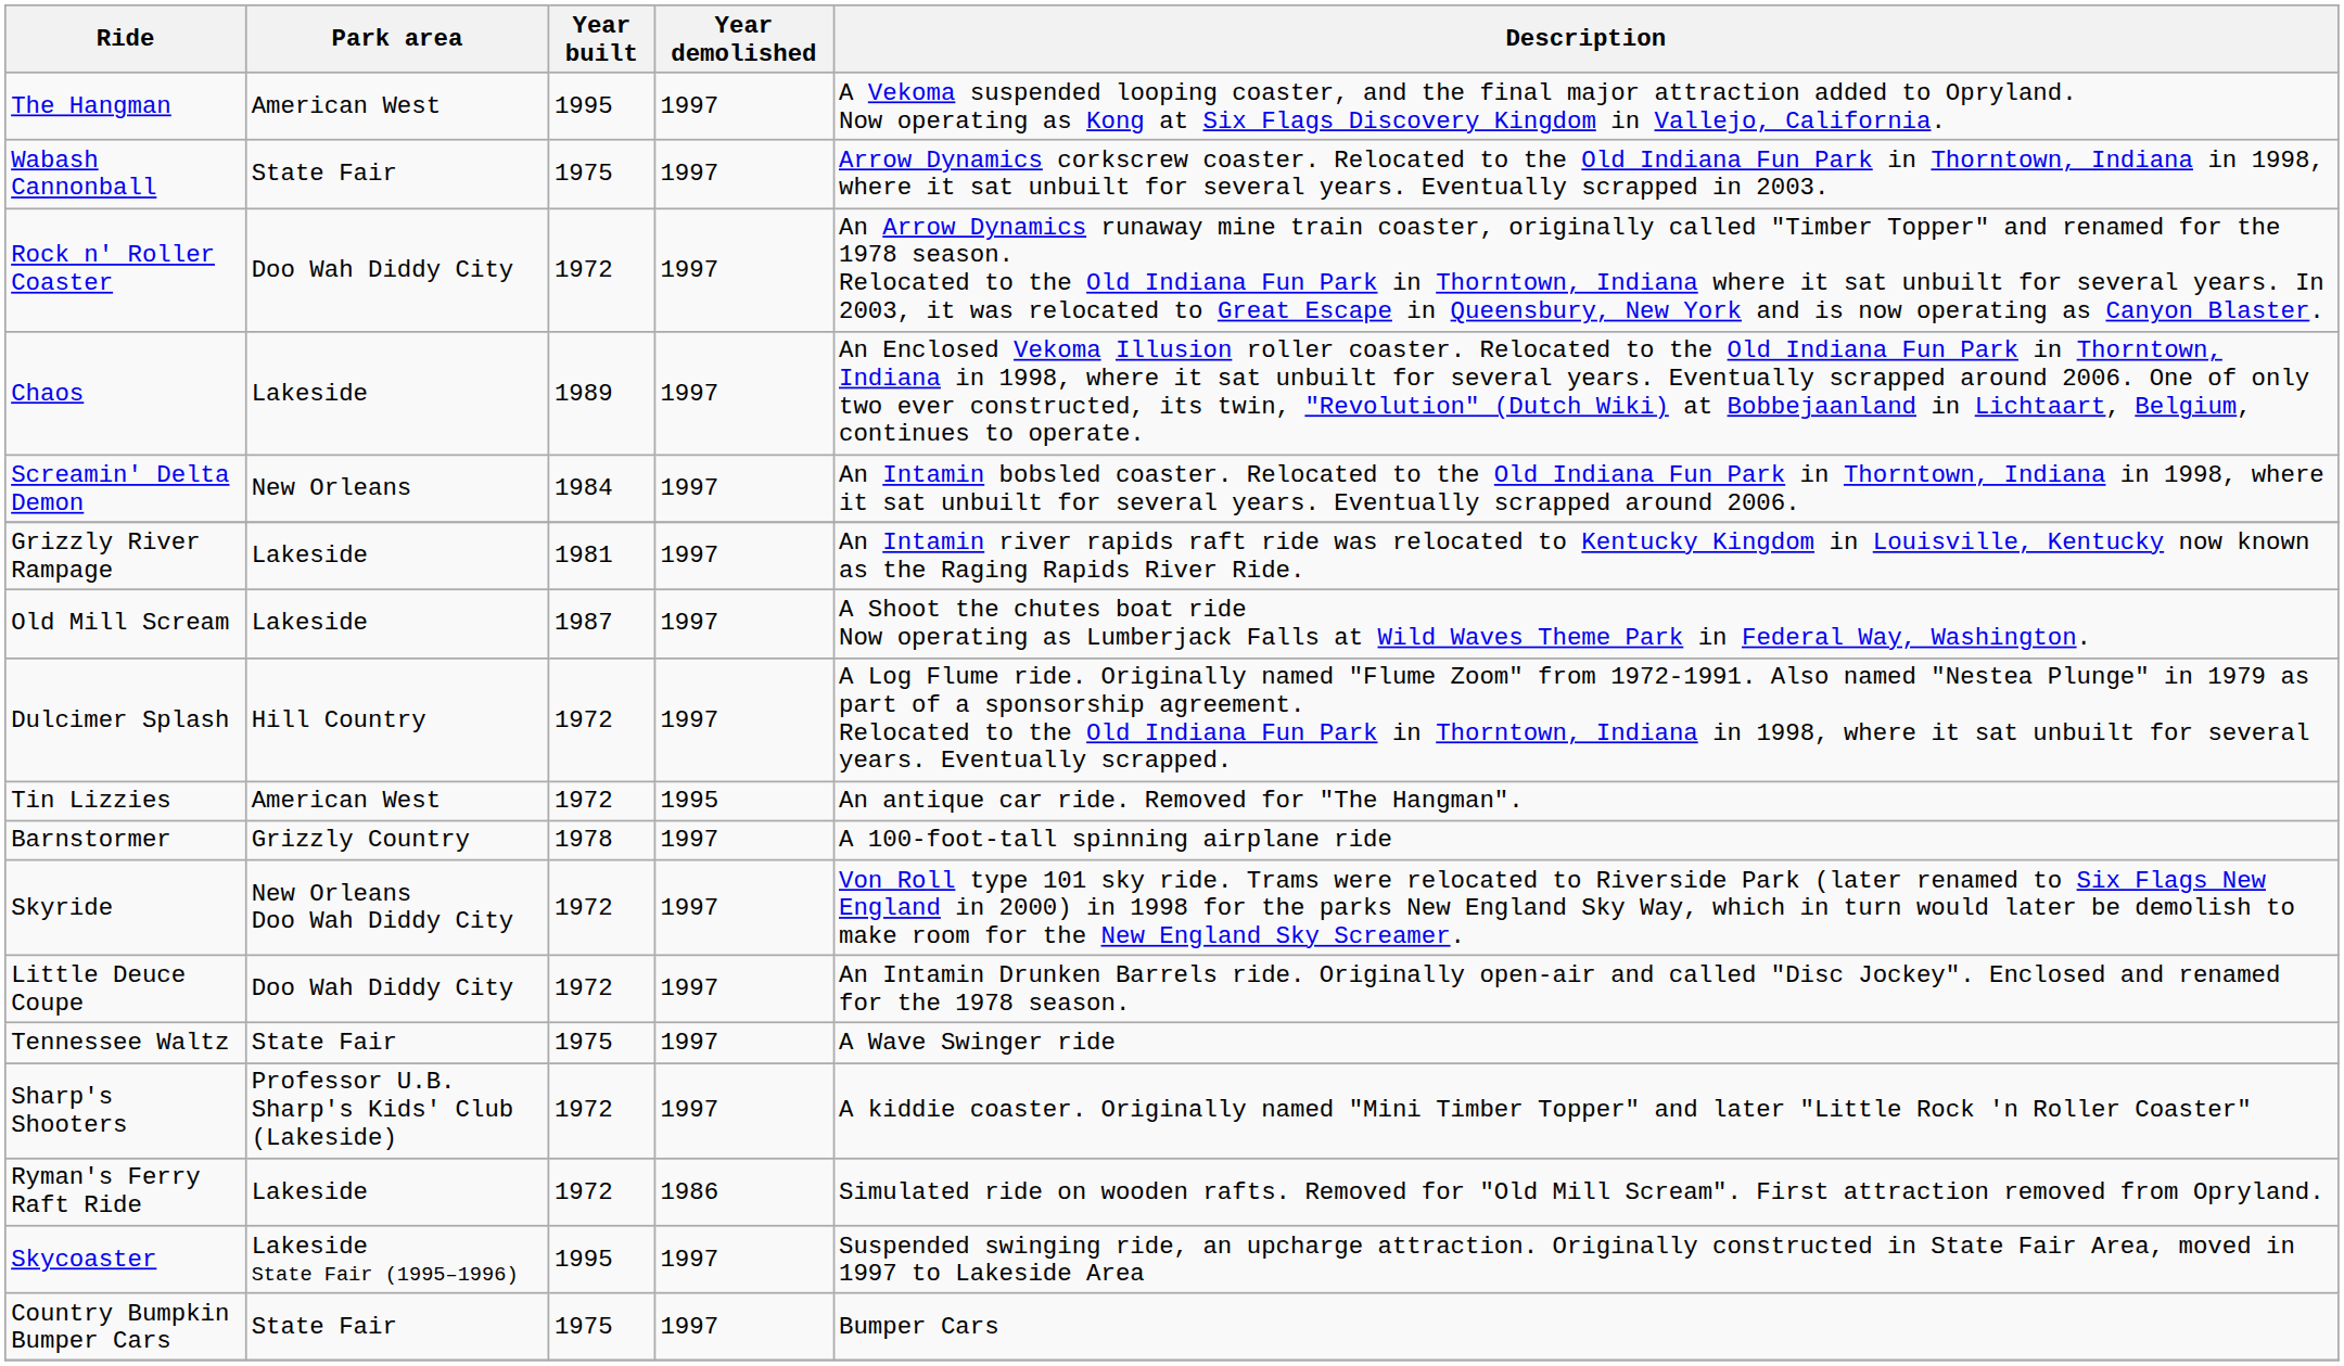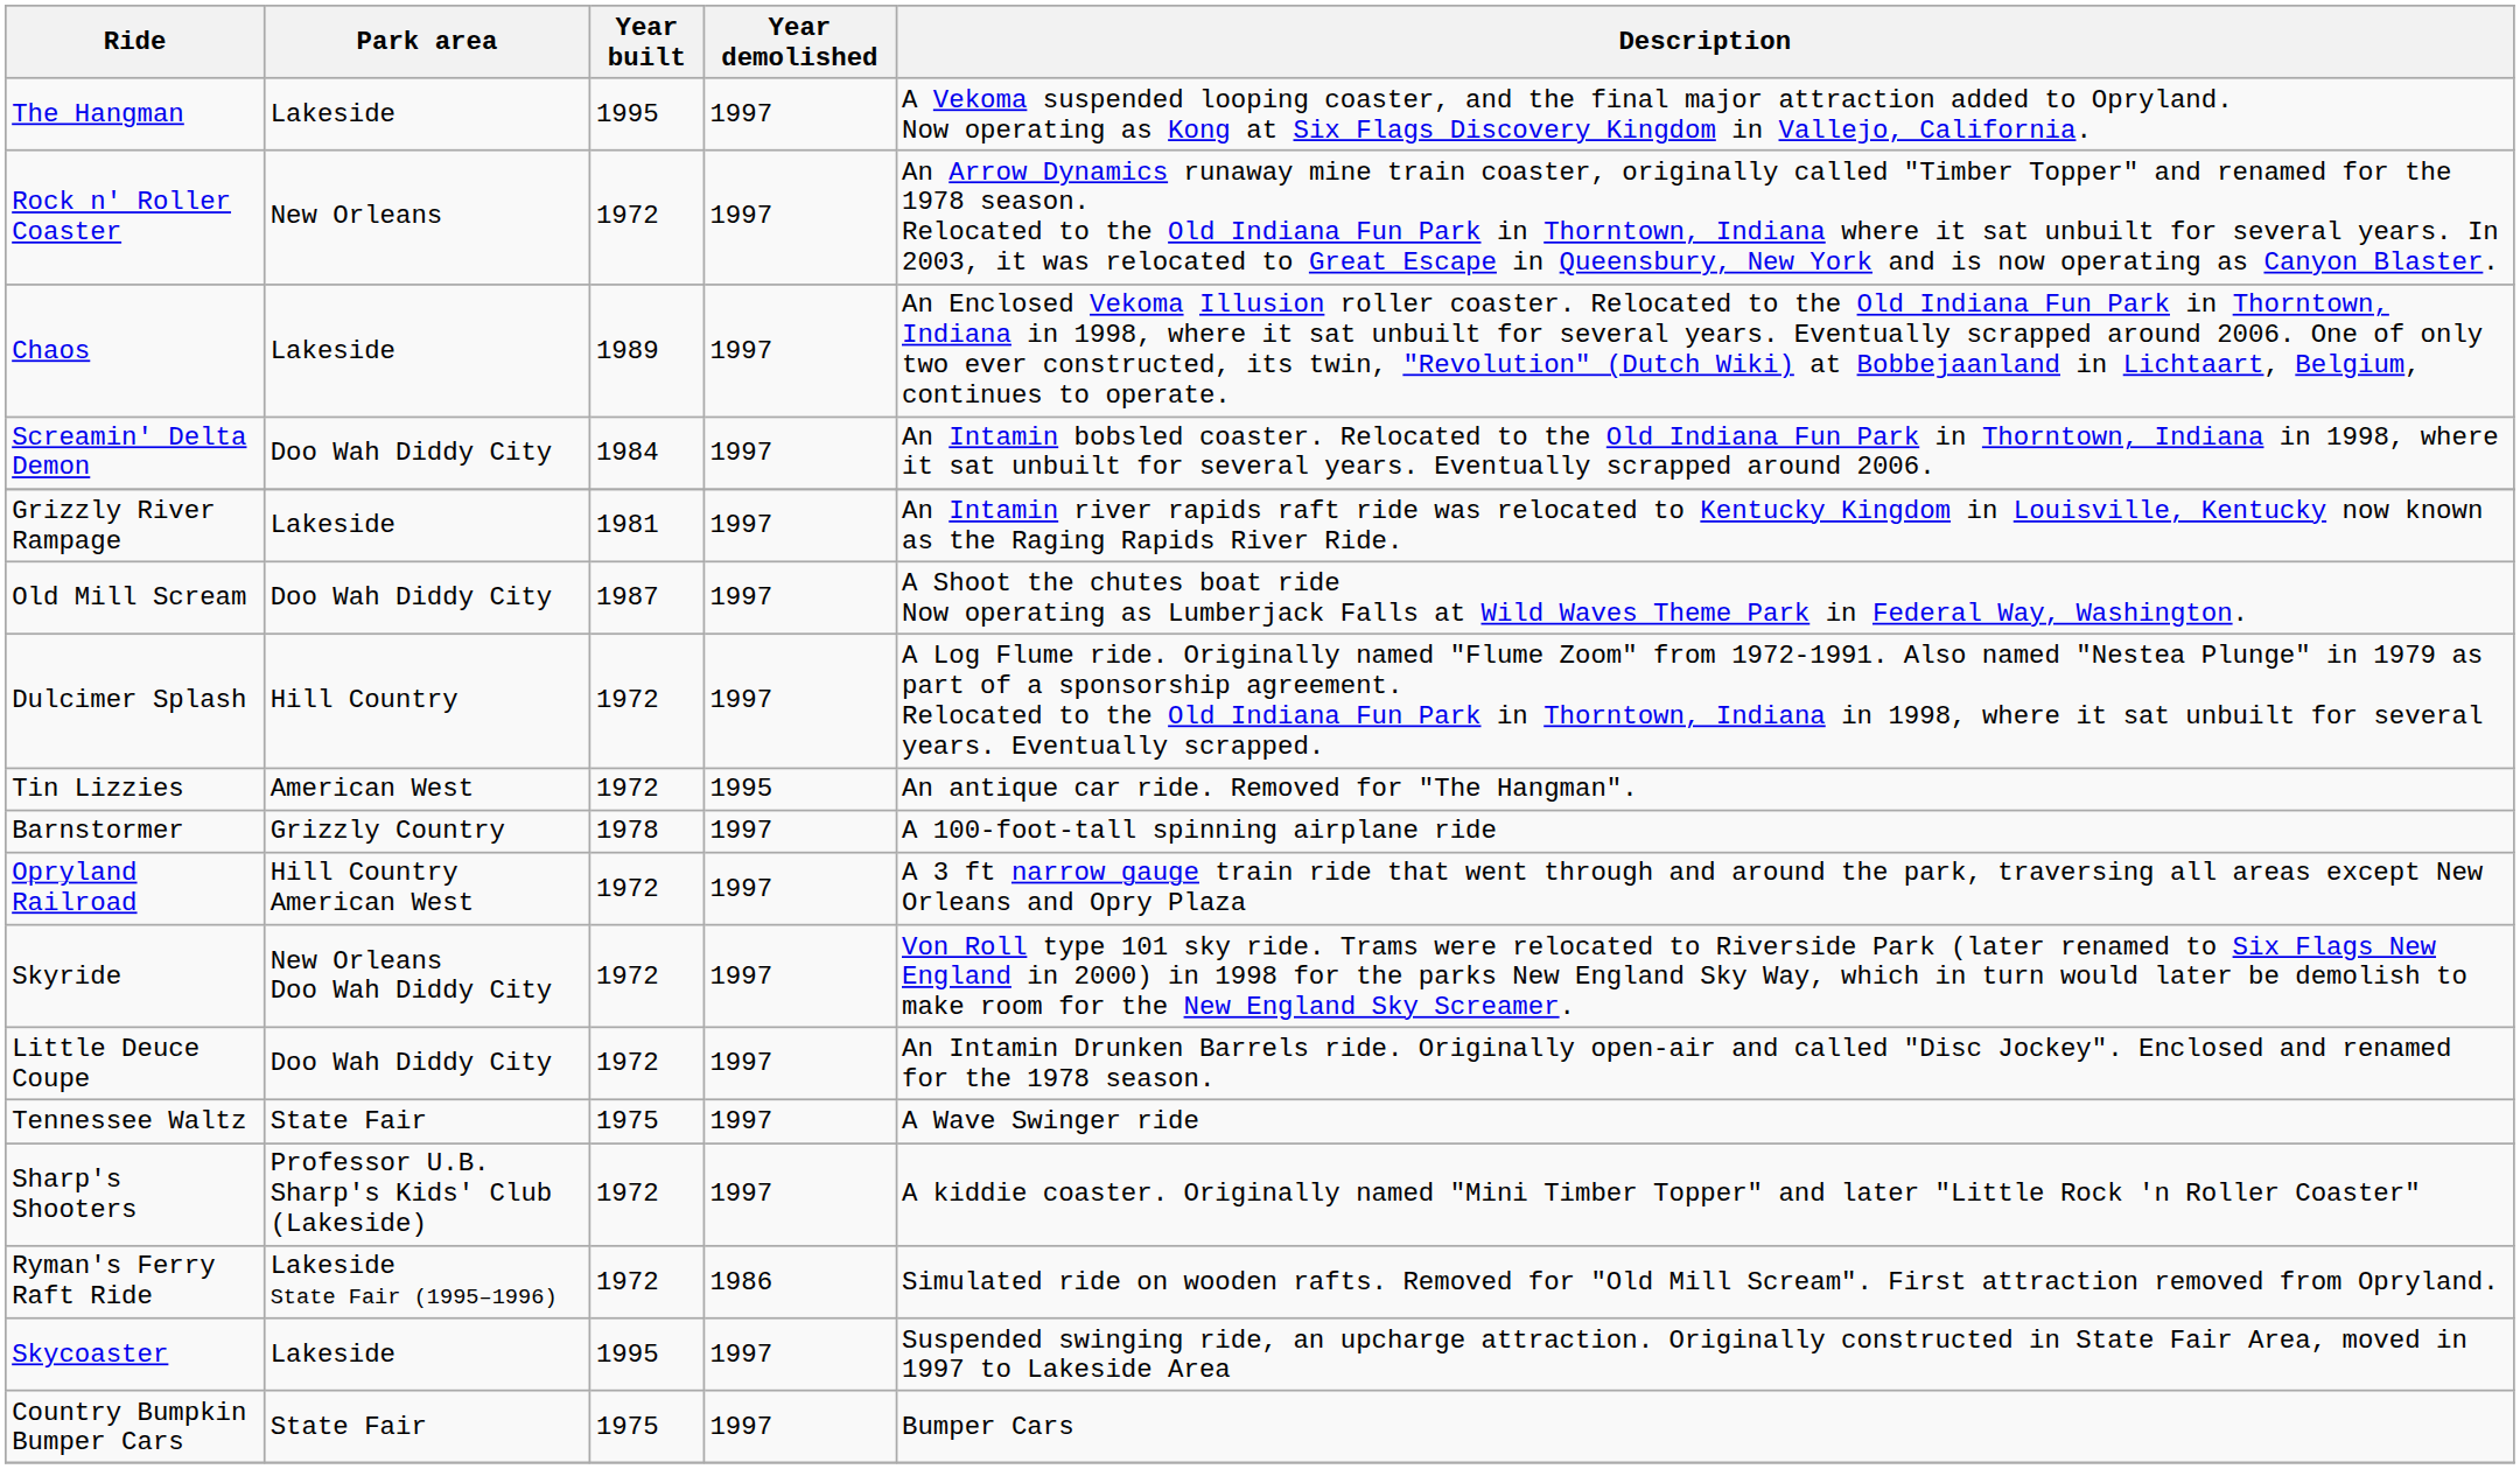 <table class=wikitable>
 <tr>
 <th>Ride</th>
 <th>Park area</th>
 <th>Year built</th>
 <th>Year demolished</th>
 <th>Description</th>
 </tr>
 <tr>
 <td><a href='#'>The Hangman</a></td>
-<td>American West</td>
+<td>Lakeside</td>
 <td>1995</td>
 <td>1997</td>
 <td>A <a href='#'>Vekoma</a> suspended looping coaster, and the final major attraction added to Opryland.<br>Now operating as <a href='#'>Kong</a> at <a href='#'>Six Flags Discovery Kingdom</a> in <a href='#'>Vallejo, California</a>.</td>
 </tr>
 <tr>
-<td><a href='#'>Wabash Cannonball</a></td>
-<td>State Fair</td>
-<td>1975</td>
-<td>1997</td>
-<td><a href='#'>Arrow Dynamics</a> corkscrew coaster. Relocated to the <a href='#'>Old Indiana Fun Park</a> in <a href='#'>Thorntown, Indiana</a> in 1998, where it sat unbuilt for several years. Eventually scrapped in 2003.</td>
-</tr>
-<tr>
 <td><a href='#'>Rock n' Roller Coaster</a></td>
-<td>Doo Wah Diddy City</td>
+<td>New Orleans</td>
 <td>1972</td>
 <td>1997</td>
 <td>An <a href='#'>Arrow Dynamics</a> runaway mine train coaster, originally called "Timber Topper" and renamed for the 1978 season.<br>Relocated to the <a href='#'>Old Indiana Fun Park</a> in <a href='#'>Thorntown, Indiana</a> where it sat unbuilt for several years. In 2003, it was relocated to <a href='#'>Great Escape</a> in <a href='#'>Queensbury, New York</a> and is now operating as <a href='#'>Canyon Blaster</a>.</td>
 </tr>
 <tr>
 <td><a href='#'>Chaos</a></td>
 <td>Lakeside</td>
 <td>1989</td>
 <td>1997</td>
 <td>An Enclosed <a href='#'>Vekoma</a> <a href='#'>Illusion</a> roller coaster. Relocated to the <a href='#'>Old Indiana Fun Park</a> in <a href='#'>Thorntown, Indiana</a> in 1998, where it sat unbuilt for several years. Eventually scrapped around 2006. One of only two ever constructed, its twin, <a href='#'>"Revolution" (Dutch Wiki)</a> at <a href='#'>Bobbejaanland</a> in <a href='#'>Lichtaart</a>, <a href='#'>Belgium</a>, continues to operate.</td>
 </tr>
 <tr>
 <td><a href='#'>Screamin' Delta Demon</a></td>
-<td>New Orleans</td>
+<td>Doo Wah Diddy City</td>
 <td>1984</td>
 <td>1997</td>
 <td>An <a href='#'>Intamin</a> bobsled coaster. Relocated to the <a href='#'>Old Indiana Fun Park</a> in <a href='#'>Thorntown, Indiana</a> in 1998, where it sat unbuilt for several years. Eventually scrapped around 2006.</td>
 </tr>
 <tr>
 </tr>
 <tr>
 <td>Grizzly River Rampage</td>
 <td>Lakeside</td>
 <td>1981</td>
 <td>1997</td>
 <td>An <a href='#'>Intamin</a> river rapids raft ride was relocated to <a href='#'>Kentucky Kingdom</a> in <a href='#'>Louisville, Kentucky</a> now known as the Raging Rapids River Ride.</td>
 </tr>
 <tr>
 <td>Old Mill Scream</td>
-<td>Lakeside</td>
+<td>Doo Wah Diddy City</td>
 <td>1987</td>
 <td>1997</td>
 <td>A Shoot the chutes boat ride<br>Now operating as Lumberjack Falls at <a href='#'>Wild Waves Theme Park</a> in <a href='#'>Federal Way, Washington</a>.</td>
 </tr>
 <tr>
 <td>Dulcimer Splash</td>
 <td>Hill Country</td>
 <td>1972</td>
 <td>1997</td>
 <td>A Log Flume ride. Originally named "Flume Zoom" from 1972-1991. Also named "Nestea Plunge" in 1979 as part of a sponsorship agreement.<br>Relocated to the <a href='#'>Old Indiana Fun Park</a> in <a href='#'>Thorntown, Indiana</a> in 1998, where it sat unbuilt for several years. Eventually scrapped.</td>
 </tr>
 <tr>
 <td>Tin Lizzies</td>
 <td>American West</td>
 <td>1972</td>
 <td>1995</td>
 <td>An antique car ride. Removed for "The Hangman".<br></td>
 </tr>
 <tr>
 <td>Barnstormer</td>
 <td>Grizzly Country</td>
 <td>1978</td>
 <td>1997</td>
 <td>A 100-foot-tall spinning airplane ride</td>
+</tr>
+<tr>
+<td><a href='#'>Opryland Railroad</a></td>
+<td>Hill Country<br>American West</td>
+<td>1972</td>
+<td>1997</td>
+<td>A 3 ft <a href='#'>narrow gauge</a> train ride that went through and around the park, traversing all areas except New Orleans and Opry Plaza</td>
 </tr>
 <tr>
 <td>Skyride</td>
 <td>New Orleans<br>Doo Wah Diddy City</td>
 <td>1972</td>
 <td>1997</td>
 <td><a href='#'>Von Roll</a> type 101 sky ride. Trams were relocated to Riverside Park (later renamed to <a href='#'>Six Flags New England</a> in 2000) in 1998 for the parks New England Sky Way, which in turn would later be demolish to make room for the <a href='#'>New England Sky Screamer</a>.</td>
 </tr>
 <tr>
 <td>Little Deuce Coupe</td>
 <td>Doo Wah Diddy City</td>
 <td>1972</td>
 <td>1997</td>
 <td>An Intamin Drunken Barrels ride. Originally open-air and called "Disc Jockey". Enclosed and renamed for the 1978 season.</td>
 </tr>
 <tr>
 <td>Tennessee Waltz</td>
 <td>State Fair</td>
 <td>1975</td>
 <td>1997</td>
 <td>A Wave Swinger ride</td>
 </tr>
 <tr>
 <td>Sharp's Shooters</td>
 <td>Professor U.B. Sharp's Kids' Club (Lakeside)</td>
 <td>1972</td>
 <td>1997</td>
 <td>A kiddie coaster. Originally named "Mini Timber Topper" and later "Little Rock 'n Roller Coaster"</td>
 </tr>
 <tr>
 <td>Ryman's Ferry Raft Ride</td>
-<td>Lakeside</td>
+<td>Lakeside<br><small>State Fair (1995–1996)</small></td>
 <td>1972</td>
 <td>1986</td>
 <td>Simulated ride on wooden rafts. Removed for "Old Mill Scream". First attraction removed from Opryland.</td>
 </tr>
 <tr>
 <td><a href='#'>Skycoaster</a></td>
-<td>Lakeside<br><small>State Fair (1995–1996)</small></td>
+<td>Lakeside</td>
 <td>1995</td>
 <td>1997</td>
 <td>Suspended swinging ride, an upcharge attraction. Originally constructed in State Fair Area, moved in 1997 to Lakeside Area</td>
 </tr>
 <tr>
 <td>Country Bumpkin Bumper Cars</td>
 <td>State Fair</td>
 <td>1975</td>
 <td>1997</td>
 <td>Bumper Cars</td>
 </tr>
 <tr>
 </tr>
 </table>
